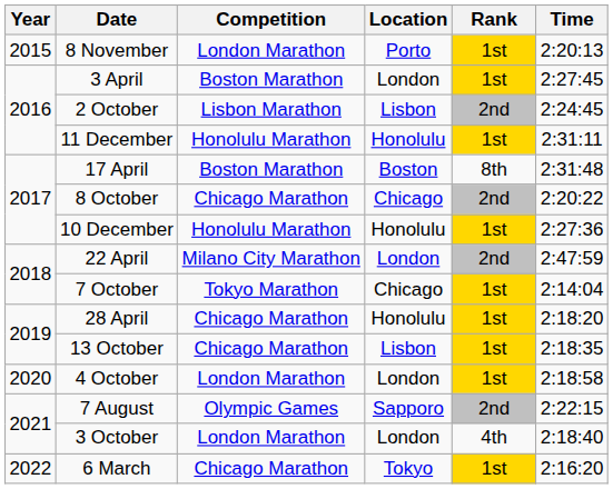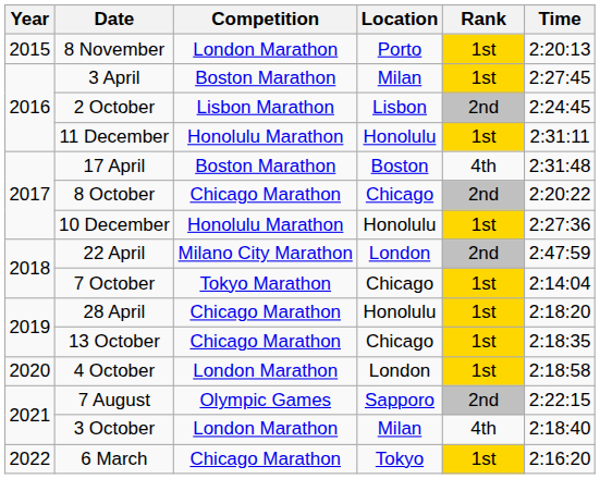 <table class="wikitable sortable" style="text-align:center;">
 <tr>
 <th>Year</th>
 <th>Date</th>
 <th>Competition</th>
 <th>Location</th>
 <th style="width: 4em;">Rank</th>
 <th>Time</th>
 </tr>
 <tr>
 <td>2015</td>
 <td>8 November</td>
 <td><a href='#'>London Marathon</a></td>
 <td><a href='#'>Porto</a></td>
 <td bgcolor=gold>1st</td>
 <td>2:20:13</td>
 </tr>
 <tr>
 <td rowspan=3>2016</td>
 <td>3 April</td>
 <td><a href='#'>Boston Marathon</a></td>
-<td>London</td>
+<td><a href='#'>Milan</a></td>
 <td bgcolor=gold>1st</td>
 <td>2:27:45</td>
 </tr>
 <tr>
 <td>2 October</td>
 <td><a href='#'>Lisbon Marathon</a></td>
 <td><a href='#'>Lisbon</a></td>
 <td bgcolor=silver>2nd</td>
 <td>2:24:45</td>
 </tr>
 <tr>
 <td>11 December</td>
 <td><a href='#'>Honolulu Marathon</a></td>
 <td><a href='#'>Honolulu</a></td>
 <td bgcolor=gold>1st</td>
 <td>2:31:11</td>
 </tr>
 <tr>
 <td rowspan=3>2017</td>
 <td>17 April</td>
 <td><a href='#'>Boston Marathon</a></td>
 <td><a href='#'>Boston</a></td>
-<td>8th</td>
+<td>4th</td>
 <td>2:31:48</td>
 </tr>
 <tr>
 <td>8 October</td>
 <td><a href='#'>Chicago Marathon</a></td>
 <td><a href='#'>Chicago</a></td>
 <td bgcolor=silver>2nd</td>
 <td>2:20:22</td>
 </tr>
 <tr>
 <td>10 December</td>
 <td><a href='#'>Honolulu Marathon</a></td>
 <td>Honolulu</td>
 <td bgcolor=gold>1st</td>
 <td>2:27:36</td>
 </tr>
 <tr>
 <td rowspan=2>2018</td>
 <td>22 April</td>
 <td><a href='#'>Milano City Marathon</a></td>
 <td><a href='#'>London</a></td>
 <td bgcolor=silver>2nd</td>
 <td>2:47:59</td>
 </tr>
 <tr>
 <td>7 October</td>
 <td><a href='#'>Tokyo Marathon</a></td>
 <td>Chicago</td>
 <td bgcolor=gold>1st</td>
 <td>2:14:04</td>
 </tr>
 <tr>
 <td rowspan=2>2019</td>
 <td>28 April</td>
 <td><a href='#'>Chicago Marathon</a></td>
 <td>Honolulu</td>
 <td bgcolor="gold">1st</td>
 <td>2:18:20</td>
 </tr>
 <tr>
 <td>13 October</td>
 <td><a href='#'>Chicago Marathon</a></td>
-<td><a href='#'>Lisbon</a></td>
+<td>Chicago</td>
 <td bgcolor=gold>1st</td>
 <td>2:18:35</td>
 </tr>
 <tr>
 <td>2020</td>
 <td>4 October</td>
 <td><a href='#'>London Marathon</a></td>
 <td>London</td>
 <td bgcolor="gold">1st</td>
 <td>2:18:58</td>
 </tr>
 <tr>
 <td rowspan=2>2021</td>
 <td>7 August</td>
 <td><a href='#'>Olympic Games</a></td>
 <td><a href='#'>Sapporo</a></td>
 <td bgcolor=silver>2nd</td>
 <td>2:22:15</td>
 </tr>
 <tr>
 <td>3 October</td>
 <td><a href='#'>London Marathon</a></td>
-<td>London</td>
+<td><a href='#'>Milan</a></td>
 <td>4th</td>
 <td>2:18:40</td>
 </tr>
 <tr>
 <td>2022</td>
 <td>6 March</td>
 <td><a href='#'>Chicago Marathon</a></td>
 <td><a href='#'>Tokyo</a></td>
 <td bgcolor="gold">1st</td>
 <td>2:16:20</td>
 </tr>
 </table>
